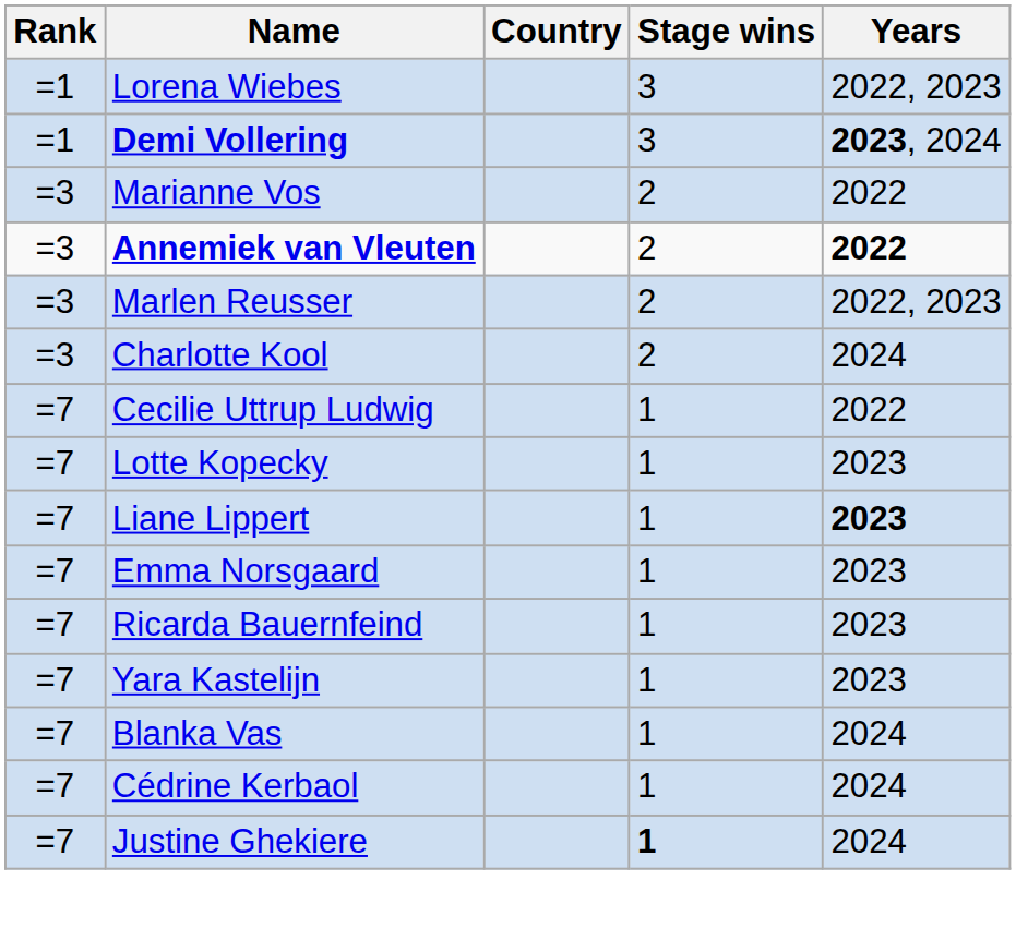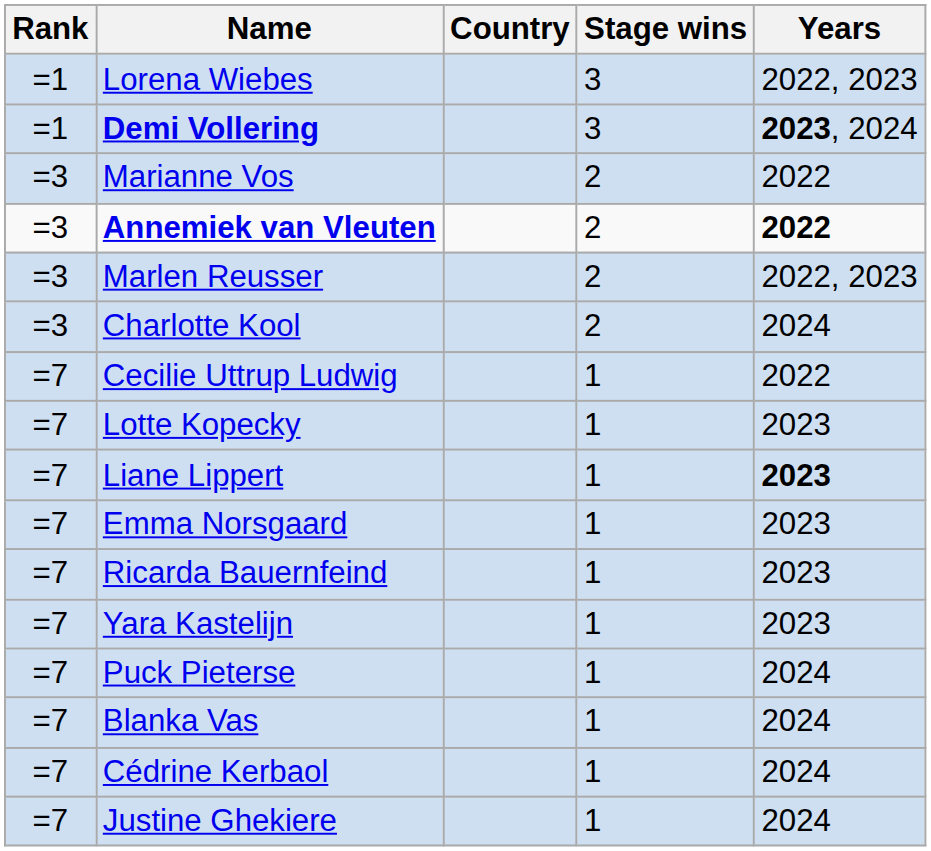 <table class= "wikitable sortable">
 <tr>
 <th>Rank</th>
 <th>Name</th>
 <th>Country</th>
 <th>Stage wins</th>
 <th>Years</th>
 </tr>
 <tr style= "background:#CEDFF2;">
 <td style="text-align:center;" data-sort-value="1">=1</td>
 <td><a href='#'>Lorena Wiebes</a></td>
 <td></td>
 <td>3</td>
 <td>2022, 2023</td>
 </tr>
 <tr style= "background:#CEDFF2;">
 <td style="text-align:center;" data-sort-value="1">=1</td>
 <td><strong><a href='#'>Demi Vollering</a></strong></td>
 <td></td>
 <td>3</td>
 <td><strong>2023</strong>, 2024</td>
 </tr>
 <tr style= "background:#CEDFF2;">
 <td style="text-align:center;" data-sort-value="3">=3</td>
 <td><a href='#'>Marianne Vos</a></td>
 <td></td>
 <td>2</td>
 <td>2022</td>
 </tr>
 <tr style= "background:;">
 <td style="text-align:center;" data-sort-value="3">=3</td>
 <td><strong><a href='#'>Annemiek van Vleuten</a></strong></td>
 <td></td>
 <td>2</td>
 <td><strong>2022</strong></td>
 </tr>
 <tr style= "background:#CEDFF2;">
 <td style="text-align:center;" data-sort-value="3">=3</td>
 <td><a href='#'>Marlen Reusser</a></td>
 <td></td>
 <td>2</td>
 <td>2022, 2023</td>
 </tr>
 <tr style= "background:#CEDFF2;">
 <td style="text-align:center;" data-sort-value="3">=3</td>
 <td><a href='#'>Charlotte Kool</a></td>
 <td></td>
 <td>2</td>
 <td>2024</td>
 </tr>
 <tr style= "background:#CEDFF2;">
 <td style="text-align:center;" data-sort-value="7">=7</td>
 <td><a href='#'>Cecilie Uttrup Ludwig</a></td>
 <td></td>
 <td>1</td>
 <td>2022</td>
 </tr>
 <tr style= "background:#CEDFF2;">
 <td style="text-align:center;" data-sort-value="7">=7</td>
 <td><a href='#'>Lotte Kopecky</a></td>
 <td></td>
 <td>1</td>
 <td>2023</td>
 </tr>
 <tr style= "background:#CEDFF2;">
 <td style="text-align:center;" data-sort-value="7">=7</td>
 <td><a href='#'>Liane Lippert</a></td>
 <td></td>
 <td>1</td>
 <td><strong>2023</strong></td>
 </tr>
 <tr style= "background:#CEDFF2;">
 <td style="text-align:center;" data-sort-value="7">=7</td>
 <td><a href='#'>Emma Norsgaard</a></td>
 <td></td>
 <td>1</td>
 <td>2023</td>
 </tr>
 <tr style= "background:#CEDFF2;">
 <td style="text-align:center;" data-sort-value="7">=7</td>
 <td><a href='#'>Ricarda Bauernfeind</a></td>
 <td></td>
 <td>1</td>
 <td>2023</td>
 </tr>
 <tr style= "background:#CEDFF2;">
 <td style="text-align:center;" data-sort-value="7">=7</td>
 <td><a href='#'>Yara Kastelijn</a></td>
 <td></td>
 <td>1</td>
 <td>2023</td>
 </tr>
 <tr style= "background:#CEDFF2;">
 <td style="text-align:center;" data-sort-value="7">=7</td>
+<td><a href='#'>Puck Pieterse</a></td>
+<td></td>
+<td>1</td>
+<td>2024</td>
+</tr>
+<tr style= "background:#CEDFF2;">
+<td style="text-align:center;" data-sort-value="7">=7</td>
 <td><a href='#'>Blanka Vas</a></td>
 <td></td>
 <td>1</td>
 <td>2024</td>
 </tr>
 <tr style= "background:#CEDFF2;">
 <td style="text-align:center;" data-sort-value="7">=7</td>
 <td><a href='#'>Cédrine Kerbaol</a></td>
 <td></td>
 <td>1</td>
 <td>2024</td>
 </tr>
 <tr style= "background:#CEDFF2;">
 <td style="text-align:center;" data-sort-value="7">=7</td>
 <td><a href='#'>Justine Ghekiere</a></td>
 <td></td>
-<td><strong>1</strong></td>
+<td>1</td>
 <td>2024</td>
 </tr>
 </table>
